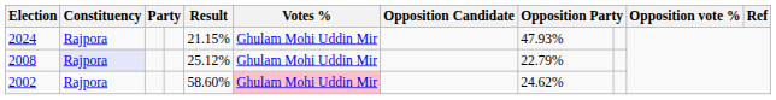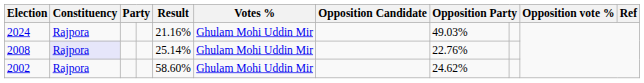 <table class="wikitable sortable">
 <tr>
 <th>Election</th>
 <th>Constituency</th>
 <th colspan="2">Party</th>
 <th>Result</th>
 <th>Votes %</th>
 <th>Opposition Candidate</th>
 <th colspan="2">Opposition Party</th>
 <th>Opposition vote %</th>
 <th>Ref</th>
 </tr>
 <tr>
 <td><a href='#'>2024</a></td>
 <td><a href='#'>Rajpora</a></td>
 <td></td>
 <td></td>
-<td>21.15%</td>
+<td>21.16%</td>
 <td><a href='#'>Ghulam Mohi Uddin Mir</a></td>
 <td></td>
-<td>47.93%</td>
+<td>49.03%</td>
 <td></td>
 </tr>
 <tr>
 <td><a href='#'>2008</a></td>
 <td style="background: lavender;"><a href='#'>Rajpora</a></td>
 <td></td>
 <td></td>
-<td>25.12%</td>
+<td>25.14%</td>
 <td><a href='#'>Ghulam Mohi Uddin Mir</a></td>
 <td></td>
-<td>22.79%</td>
+<td>22.76%</td>
 <td></td>
 </tr>
 <tr>
 <td><a href='#'>2002</a></td>
 <td><a href='#'>Rajpora</a></td>
 <td></td>
 <td></td>
 <td>58.60%</td>
-<td style="background: pink;"><a href='#'>Ghulam Mohi Uddin Mir</a></td>
+<td><a href='#'>Ghulam Mohi Uddin Mir</a></td>
 <td></td>
 <td>24.62%</td>
 <td></td>
 </tr>
 </table>
